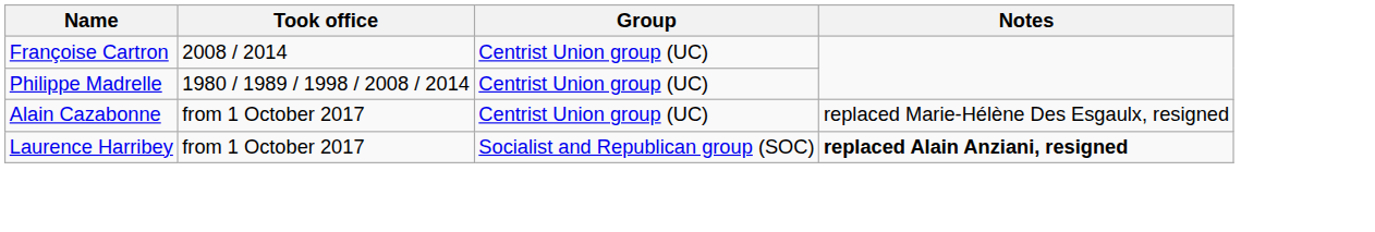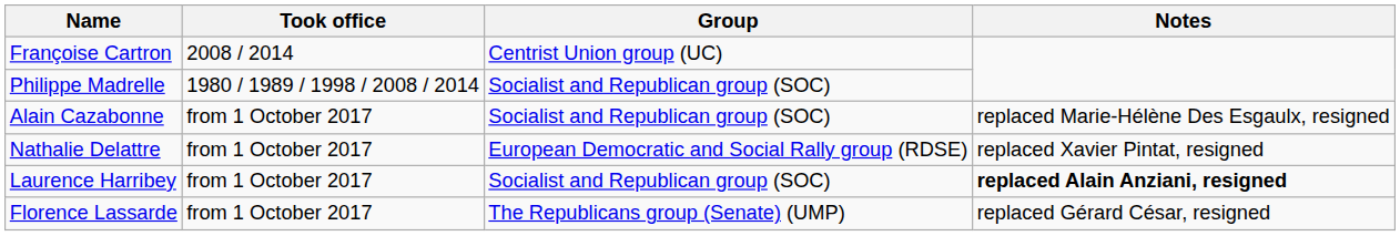 <table class="wikitable sortable">
 <tr>
 <th>Name</th>
 <th>Took office</th>
 <th>Group</th>
 <th>Notes</th>
 </tr>
 <tr>
 <td><a href='#'>Françoise Cartron</a></td>
 <td>2008 / 2014</td>
 <td><a href='#'>Centrist Union group</a> (UC)</td>
 </tr>
 <tr>
 <td><a href='#'>Philippe Madrelle</a></td>
 <td>1980 / 1989 / 1998 / 2008 / 2014</td>
-<td><a href='#'>Centrist Union group</a> (UC)</td>
+<td><a href='#'>Socialist and Republican group</a> (SOC)</td>
 </tr>
 <tr>
 <td><a href='#'>Alain Cazabonne</a></td>
 <td>from 1 October 2017</td>
-<td><a href='#'>Centrist Union group</a> (UC)</td>
+<td><a href='#'>Socialist and Republican group</a> (SOC)</td>
 <td>replaced Marie-Hélène Des Esgaulx, resigned</td>
+</tr>
+<tr>
+<td><a href='#'>Nathalie Delattre</a></td>
+<td>from 1 October 2017</td>
+<td><a href='#'>European Democratic and Social Rally group</a> (RDSE)</td>
+<td>replaced Xavier Pintat, resigned</td>
 </tr>
 <tr>
 <td><a href='#'>Laurence Harribey</a></td>
 <td>from 1 October 2017</td>
 <td><a href='#'>Socialist and Republican group</a> (SOC)</td>
 <td><strong>replaced Alain Anziani, resigned</strong></td>
 </tr>
+<tr>
+<td><a href='#'>Florence Lassarde</a></td>
+<td>from 1 October 2017</td>
+<td><a href='#'>The Republicans group (Senate)</a> (UMP)</td>
+<td>replaced Gérard César, resigned</td>
+</tr>
 </table>
